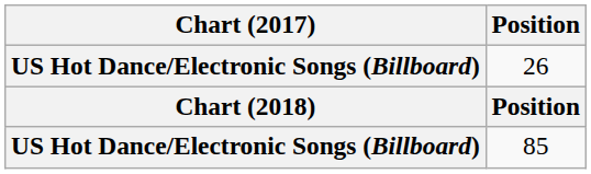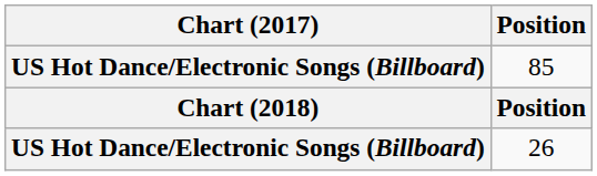 <table class="wikitable plainrowheaders" style="text-align:center">
 <tr>
 <th scope="col">Chart (2017)</th>
 <th scope="col">Position</th>
 </tr>
 <tr>
 <th scope="row">US Hot Dance/Electronic Songs (<em>Billboard</em>)</th>
-<td>26</td>
+<td>85</td>
 </tr>
 <tr>
 <th scope="col">Chart (2018)</th>
 <th scope="col">Position</th>
 </tr>
 <tr>
 <th scope="row">US Hot Dance/Electronic Songs (<em>Billboard</em>)</th>
-<td>85</td>
+<td>26</td>
 </tr>
 </table>
